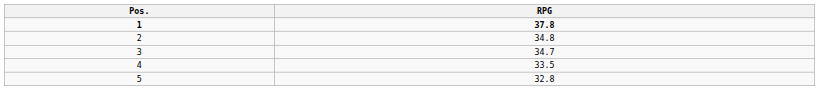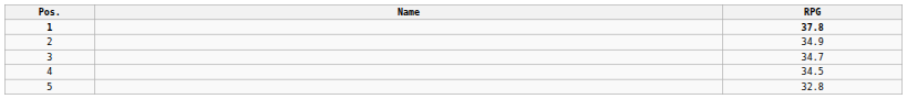 <table class=wikitable width="80%">
 <tr>
 <th width="10%">Pos.</th>
+<th width="70%">Name</th>
 <th width="20%">RPG</th>
 </tr>
 <tr>
 <td align=center><strong>1</strong></td>
+<td><strong></strong></td>
 <td align=center><strong>37.8</strong></td>
 </tr>
 <tr>
 <td align=center>2</td>
-<td align=center>34.8</td>
+<td></td>
+<td align=center>34.9</td>
 </tr>
 <tr>
 <td align=center>3</td>
+<td></td>
 <td align=center>34.7</td>
 </tr>
 <tr>
 <td align=center>4</td>
-<td align=center>33.5</td>
+<td></td>
+<td align=center>34.5</td>
 </tr>
 <tr>
 <td align=center>5</td>
+<td></td>
 <td align=center>32.8</td>
 </tr>
 </table>
